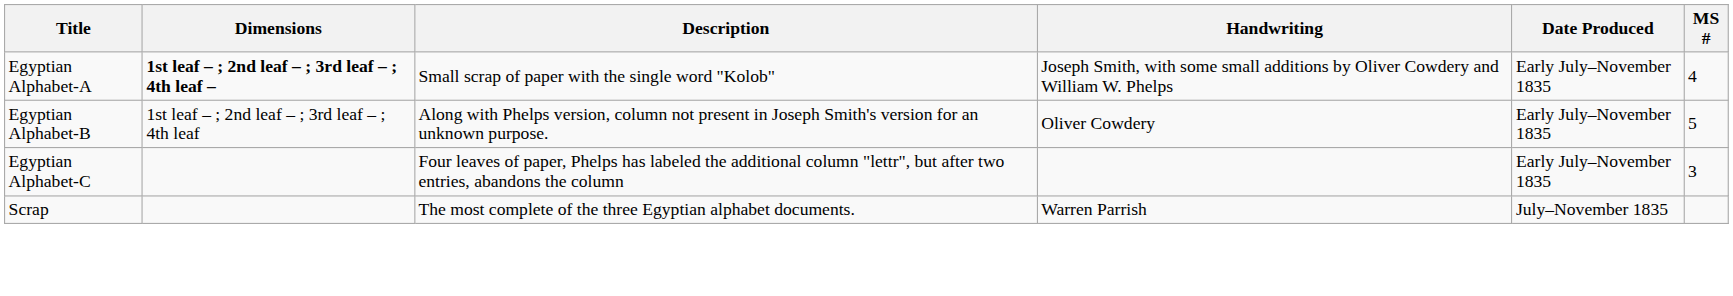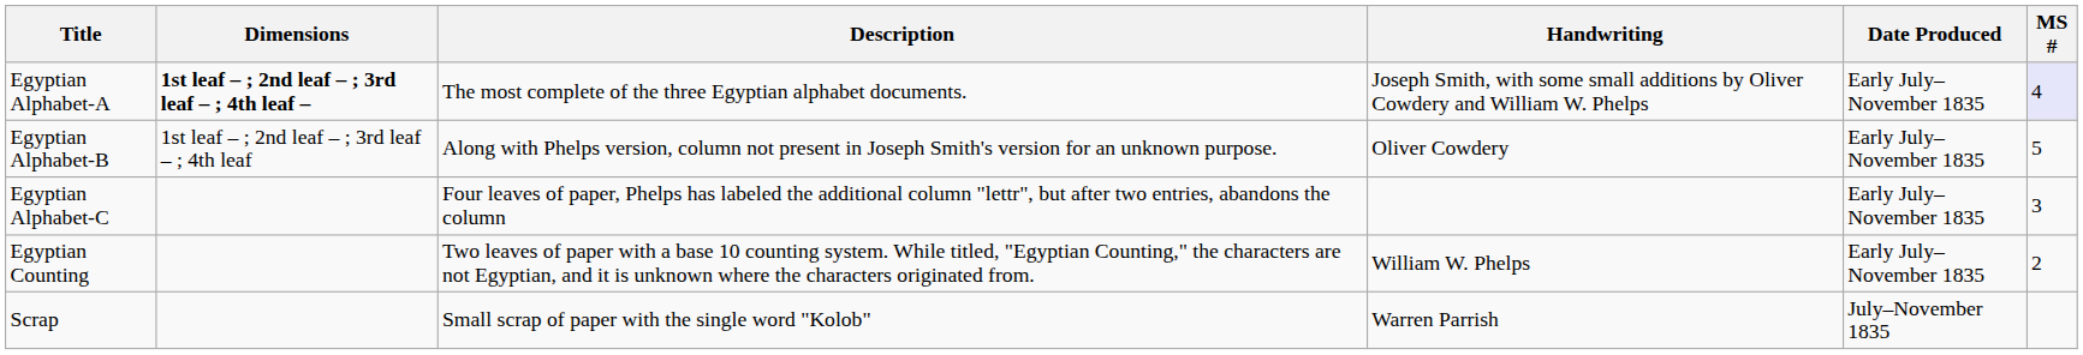 <table class="wikitable sortable">
 <tr>
 <th>Title</th>
 <th>Dimensions</th>
 <th>Description</th>
 <th>Handwriting</th>
 <th>Date Produced</th>
 <th>MS #</th>
 </tr>
 <tr>
 <td>Egyptian Alphabet-A</td>
 <td><strong>1st leaf – ; 2nd leaf – ; 3rd leaf – ; 4th leaf – </strong></td>
-<td>Small scrap of paper with the single word "Kolob"</td>
+<td>The most complete of the three Egyptian alphabet documents.</td>
 <td>Joseph Smith, with some small additions by Oliver Cowdery and William W. Phelps</td>
 <td>Early July–November 1835</td>
-<td>4</td>
+<td style="background: lavender;">4</td>
 </tr>
 <tr>
 <td>Egyptian Alphabet-B</td>
 <td>1st leaf – ; 2nd leaf – ; 3rd leaf – ; 4th leaf </td>
 <td>Along with Phelps version, column not present in Joseph Smith's version for an unknown purpose.</td>
 <td>Oliver Cowdery</td>
 <td>Early July–November 1835</td>
 <td>5</td>
 </tr>
 <tr>
 <td>Egyptian Alphabet-C</td>
 <td></td>
 <td>Four leaves of paper, Phelps has labeled the additional column "lettr", but after two entries, abandons the column</td>
 <td></td>
 <td>Early July–November 1835</td>
 <td>3</td>
 </tr>
 <tr>
+<td>Egyptian Counting</td>
+<td></td>
+<td>Two leaves of paper with a base 10 counting system. While titled, "Egyptian Counting," the characters are not Egyptian, and it is unknown where the characters originated from.</td>
+<td>William W. Phelps</td>
+<td>Early July–November 1835</td>
+<td>2</td>
+</tr>
+<tr>
 <td>Scrap</td>
 <td></td>
-<td>The most complete of the three Egyptian alphabet documents.</td>
+<td>Small scrap of paper with the single word "Kolob"</td>
 <td>Warren Parrish</td>
 <td>July–November 1835</td>
 <td></td>
 </tr>
 </table>
